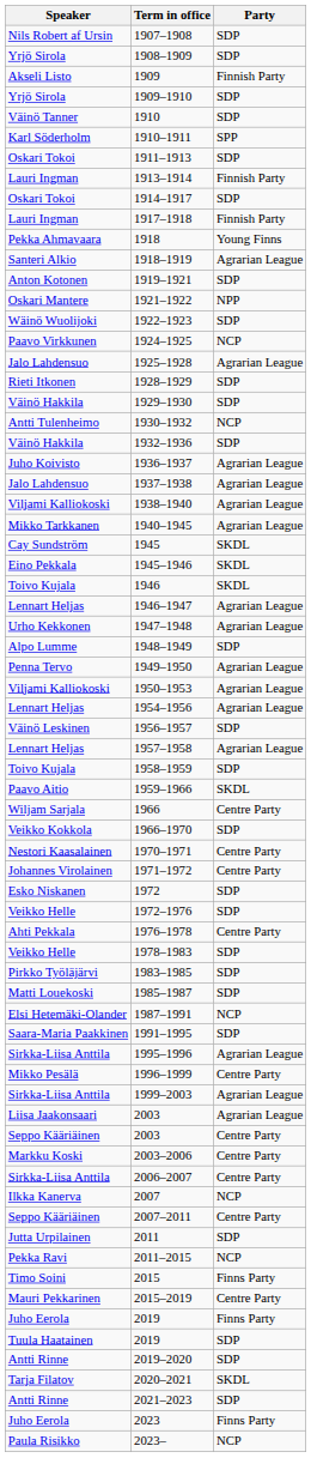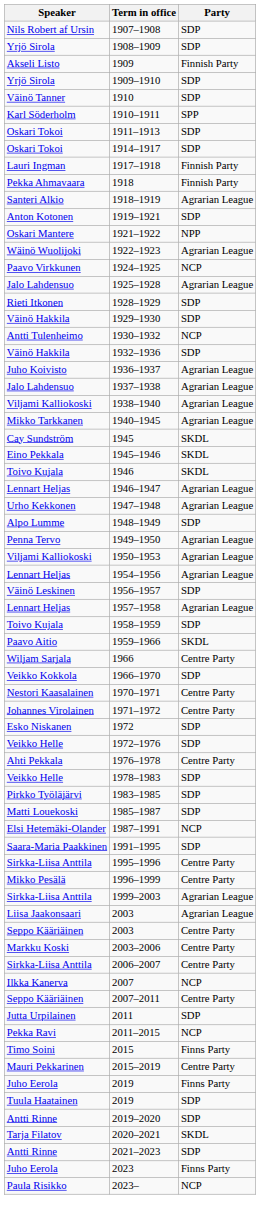 <table class="wikitable">
 <tr>
 <th>Speaker</th>
 <th>Term in office</th>
 <th>Party</th>
 </tr>
 <tr>
 <td><a href='#'>Nils Robert af Ursin</a></td>
 <td>1907–1908</td>
 <td>SDP</td>
 </tr>
 <tr>
 <td><a href='#'>Yrjö Sirola</a></td>
 <td>1908–1909</td>
 <td>SDP</td>
 </tr>
 <tr>
 <td><a href='#'>Akseli Listo</a></td>
 <td>1909</td>
 <td>Finnish Party</td>
 </tr>
 <tr>
 <td><a href='#'>Yrjö Sirola</a></td>
 <td>1909–1910</td>
 <td>SDP</td>
 </tr>
 <tr>
 <td><a href='#'>Väinö Tanner</a></td>
 <td>1910</td>
 <td>SDP</td>
 </tr>
 <tr>
 <td><a href='#'>Karl Söderholm</a></td>
 <td>1910–1911</td>
 <td>SPP</td>
 </tr>
 <tr>
 <td><a href='#'>Oskari Tokoi</a></td>
 <td>1911–1913</td>
 <td>SDP</td>
 </tr>
 <tr>
-<td><a href='#'>Lauri Ingman</a></td>
-<td>1913–1914</td>
-<td>Finnish Party</td>
-</tr>
-<tr>
 <td><a href='#'>Oskari Tokoi</a></td>
 <td>1914–1917</td>
 <td>SDP</td>
 </tr>
 <tr>
 <td><a href='#'>Lauri Ingman</a></td>
 <td>1917–1918</td>
 <td>Finnish Party</td>
 </tr>
 <tr>
 <td><a href='#'>Pekka Ahmavaara</a></td>
 <td>1918</td>
-<td>Young Finns</td>
+<td>Finnish Party</td>
 </tr>
 <tr>
 <td><a href='#'>Santeri Alkio</a></td>
 <td>1918–1919</td>
 <td>Agrarian League</td>
 </tr>
 <tr>
 <td><a href='#'>Anton Kotonen</a></td>
 <td>1919–1921</td>
 <td>SDP</td>
 </tr>
 <tr>
 <td><a href='#'>Oskari Mantere</a></td>
 <td>1921–1922</td>
 <td>NPP</td>
 </tr>
 <tr>
 <td><a href='#'>Wäinö Wuolijoki</a></td>
 <td>1922–1923</td>
-<td>SDP</td>
+<td>Agrarian League</td>
 </tr>
 <tr>
 <td><a href='#'>Paavo Virkkunen</a></td>
 <td>1924–1925</td>
 <td>NCP</td>
 </tr>
 <tr>
 <td><a href='#'>Jalo Lahdensuo</a></td>
 <td>1925–1928</td>
 <td>Agrarian League</td>
 </tr>
 <tr>
 <td><a href='#'>Rieti Itkonen</a></td>
 <td>1928–1929</td>
 <td>SDP</td>
 </tr>
 <tr>
 <td><a href='#'>Väinö Hakkila</a></td>
 <td>1929–1930</td>
 <td>SDP</td>
 </tr>
 <tr>
 <td><a href='#'>Antti Tulenheimo</a></td>
 <td>1930–1932</td>
 <td>NCP</td>
 </tr>
 <tr>
 <td><a href='#'>Väinö Hakkila</a></td>
 <td>1932–1936</td>
 <td>SDP</td>
 </tr>
 <tr>
 <td><a href='#'>Juho Koivisto</a></td>
 <td>1936–1937</td>
 <td>Agrarian League</td>
 </tr>
 <tr>
 <td><a href='#'>Jalo Lahdensuo</a></td>
 <td>1937–1938</td>
 <td>Agrarian League</td>
 </tr>
 <tr>
 <td><a href='#'>Viljami Kalliokoski</a></td>
 <td>1938–1940</td>
 <td>Agrarian League</td>
 </tr>
 <tr>
 <td><a href='#'>Mikko Tarkkanen</a></td>
 <td>1940–1945</td>
 <td>Agrarian League</td>
 </tr>
 <tr>
 <td><a href='#'>Cay Sundström</a></td>
 <td>1945</td>
 <td>SKDL</td>
 </tr>
 <tr>
 <td><a href='#'>Eino Pekkala</a></td>
 <td>1945–1946</td>
 <td>SKDL</td>
 </tr>
 <tr>
 <td><a href='#'>Toivo Kujala</a></td>
 <td>1946</td>
 <td>SKDL</td>
 </tr>
 <tr>
 <td><a href='#'>Lennart Heljas</a></td>
 <td>1946–1947</td>
 <td>Agrarian League</td>
 </tr>
 <tr>
 <td><a href='#'>Urho Kekkonen</a></td>
 <td>1947–1948</td>
 <td>Agrarian League</td>
 </tr>
 <tr>
 <td><a href='#'>Alpo Lumme</a></td>
 <td>1948–1949</td>
 <td>SDP</td>
 </tr>
 <tr>
 <td><a href='#'>Penna Tervo</a></td>
 <td>1949–1950</td>
 <td>Agrarian League</td>
 </tr>
 <tr>
 <td><a href='#'>Viljami Kalliokoski</a></td>
 <td>1950–1953</td>
 <td>Agrarian League</td>
 </tr>
 <tr>
 <td><a href='#'>Lennart Heljas</a></td>
 <td>1954–1956</td>
 <td>Agrarian League</td>
 </tr>
 <tr>
 <td><a href='#'>Väinö Leskinen</a></td>
 <td>1956–1957</td>
 <td>SDP</td>
 </tr>
 <tr>
 <td><a href='#'>Lennart Heljas</a></td>
 <td>1957–1958</td>
 <td>Agrarian League</td>
 </tr>
 <tr>
 <td><a href='#'>Toivo Kujala</a></td>
 <td>1958–1959</td>
 <td>SDP</td>
 </tr>
 <tr>
 <td><a href='#'>Paavo Aitio</a></td>
 <td>1959–1966</td>
 <td>SKDL</td>
 </tr>
 <tr>
 <td><a href='#'>Wiljam Sarjala</a></td>
 <td>1966</td>
 <td>Centre Party</td>
 </tr>
 <tr>
 <td><a href='#'>Veikko Kokkola</a></td>
 <td>1966–1970</td>
 <td>SDP</td>
 </tr>
 <tr>
 <td><a href='#'>Nestori Kaasalainen</a></td>
 <td>1970–1971</td>
 <td>Centre Party</td>
 </tr>
 <tr>
 <td><a href='#'>Johannes Virolainen</a></td>
 <td>1971–1972</td>
 <td>Centre Party</td>
 </tr>
 <tr>
 <td><a href='#'>Esko Niskanen</a></td>
 <td>1972</td>
 <td>SDP</td>
 </tr>
 <tr>
 <td><a href='#'>Veikko Helle</a></td>
 <td>1972–1976</td>
 <td>SDP</td>
 </tr>
 <tr>
 <td><a href='#'>Ahti Pekkala</a></td>
 <td>1976–1978</td>
 <td>Centre Party</td>
 </tr>
 <tr>
 <td><a href='#'>Veikko Helle</a></td>
 <td>1978–1983</td>
 <td>SDP</td>
 </tr>
 <tr>
 <td><a href='#'>Pirkko Työläjärvi</a></td>
 <td>1983–1985</td>
 <td>SDP</td>
 </tr>
 <tr>
 <td><a href='#'>Matti Louekoski</a></td>
 <td>1985–1987</td>
 <td>SDP</td>
 </tr>
 <tr>
 <td><a href='#'>Elsi Hetemäki-Olander</a></td>
 <td>1987–1991</td>
 <td>NCP</td>
 </tr>
 <tr>
 <td><a href='#'>Saara-Maria Paakkinen</a></td>
 <td>1991–1995</td>
 <td>SDP</td>
 </tr>
 <tr>
 <td><a href='#'>Sirkka-Liisa Anttila</a></td>
 <td>1995–1996</td>
-<td>Agrarian League</td>
+<td>Centre Party</td>
 </tr>
 <tr>
 <td><a href='#'>Mikko Pesälä</a></td>
 <td>1996–1999</td>
 <td>Centre Party</td>
 </tr>
 <tr>
 <td><a href='#'>Sirkka-Liisa Anttila</a></td>
 <td>1999–2003</td>
 <td>Agrarian League</td>
 </tr>
 <tr>
 <td><a href='#'>Liisa Jaakonsaari</a></td>
 <td>2003</td>
 <td>Agrarian League</td>
 </tr>
 <tr>
 <td><a href='#'>Seppo Kääriäinen</a></td>
 <td>2003</td>
 <td>Centre Party</td>
 </tr>
 <tr>
 <td><a href='#'>Markku Koski</a></td>
 <td>2003–2006</td>
 <td>Centre Party</td>
 </tr>
 <tr>
 <td><a href='#'>Sirkka-Liisa Anttila</a></td>
 <td>2006–2007</td>
 <td>Centre Party</td>
 </tr>
 <tr>
 <td><a href='#'>Ilkka Kanerva</a></td>
 <td>2007</td>
 <td>NCP</td>
 </tr>
 <tr>
 <td><a href='#'>Seppo Kääriäinen</a></td>
 <td>2007–2011</td>
 <td>Centre Party</td>
 </tr>
 <tr>
 <td><a href='#'>Jutta Urpilainen</a></td>
 <td>2011</td>
 <td>SDP</td>
 </tr>
 <tr>
 <td><a href='#'>Pekka Ravi</a></td>
 <td>2011–2015</td>
 <td>NCP</td>
 </tr>
 <tr>
 <td><a href='#'>Timo Soini</a></td>
 <td>2015</td>
 <td>Finns Party</td>
 </tr>
 <tr>
 <td><a href='#'>Mauri Pekkarinen</a></td>
 <td>2015–2019</td>
 <td>Centre Party</td>
 </tr>
 <tr>
 <td><a href='#'>Juho Eerola</a></td>
 <td>2019</td>
 <td>Finns Party</td>
 </tr>
 <tr>
 <td><a href='#'>Tuula Haatainen</a></td>
 <td>2019</td>
 <td>SDP</td>
 </tr>
 <tr>
 <td><a href='#'>Antti Rinne</a></td>
 <td>2019–2020</td>
 <td>SDP</td>
 </tr>
 <tr>
 <td><a href='#'>Tarja Filatov</a></td>
 <td>2020–2021</td>
 <td>SKDL</td>
 </tr>
 <tr>
 <td><a href='#'>Antti Rinne</a></td>
 <td>2021–2023</td>
 <td>SDP</td>
 </tr>
 <tr>
 <td><a href='#'>Juho Eerola</a></td>
 <td>2023</td>
 <td>Finns Party</td>
 </tr>
 <tr>
 <td><a href='#'>Paula Risikko</a></td>
 <td>2023–</td>
 <td>NCP</td>
 </tr>
 </table>
